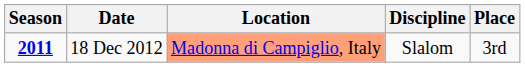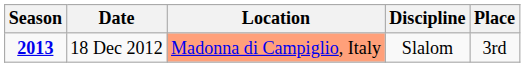 <table class="wikitable">
 <tr>
 <th>Season</th>
 <th>Date</th>
 <th>Location</th>
 <th>Discipline</th>
 <th>Place</th>
 </tr>
 <tr>
-<td align=center rowspan=1><strong><a href='#'>2011</a></strong></td>
+<td align=center rowspan=1><strong><a href='#'>2013</a></strong></td>
 <td align=center>18 Dec 2012</td>
 <td style="background: lightsalmon;"> <a href='#'>Madonna di Campiglio</a>, Italy</td>
 <td align=center>Slalom</td>
 <td align=center>3rd</td>
 </tr>
 </table>
